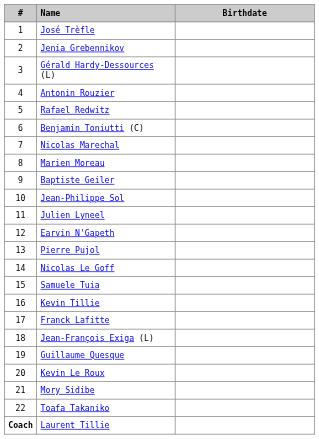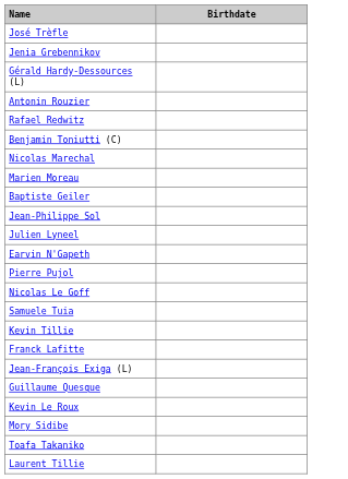 <table border="1" cellspacing="2" cellpadding="5" style="border-collapse: collapse; font-size: 90%;">
 <tr style="background:#ccc;">
-<th>#</th>
 <th style="text-align:left; width:16em;">Name</th>
 <th style="text-align:center; width:16em;">Birthdate</th>
 </tr>
 <tr>
-<td style="text-align:center;">1</td>
 <td><a href='#'>José Trèfle</a></td>
 <td align="center"></td>
 </tr>
 <tr>
-<td style="text-align:center;">2</td>
 <td><a href='#'>Jenia Grebennikov</a></td>
 <td align="center"></td>
 </tr>
 <tr>
-<td style="text-align:center;">3</td>
 <td><a href='#'>Gérald Hardy-Dessources</a> (L)</td>
 <td align="center"></td>
 </tr>
 <tr>
-<td style="text-align:center;">4</td>
 <td><a href='#'>Antonin Rouzier</a></td>
 <td align="center"></td>
 </tr>
 <tr>
-<td style="text-align:center;">5</td>
 <td><a href='#'>Rafael Redwitz</a></td>
 <td align="center"></td>
 </tr>
 <tr>
-<td style="text-align:center;">6</td>
 <td><a href='#'>Benjamin Toniutti</a> (C)</td>
 <td align="center"></td>
 </tr>
 <tr>
-<td style="text-align:center;">7</td>
 <td><a href='#'>Nicolas Marechal</a></td>
 <td align="center"></td>
 </tr>
 <tr>
-<td style="text-align:center;">8</td>
 <td><a href='#'>Marien Moreau</a></td>
 <td align="center"></td>
 </tr>
 <tr>
-<td style="text-align:center;">9</td>
 <td><a href='#'>Baptiste Geiler</a></td>
 <td align="center"></td>
 </tr>
 <tr>
-<td style="text-align:center;">10</td>
 <td><a href='#'>Jean-Philippe Sol</a></td>
 <td align="center"></td>
 </tr>
 <tr>
-<td style="text-align:center;">11</td>
 <td><a href='#'>Julien Lyneel</a></td>
 <td align="center"></td>
 </tr>
 <tr>
-<td style="text-align:center;">12</td>
 <td><a href='#'>Earvin N'Gapeth</a></td>
 <td align="center"></td>
 </tr>
 <tr>
-<td style="text-align:center;">13</td>
 <td><a href='#'>Pierre Pujol</a></td>
 <td align="center"></td>
 </tr>
 <tr>
-<td style="text-align:center;">14</td>
 <td><a href='#'>Nicolas Le Goff</a></td>
 <td align="center"></td>
 </tr>
 <tr>
-<td style="text-align:center;">15</td>
 <td><a href='#'>Samuele Tuia</a></td>
 <td align="center"></td>
 </tr>
 <tr>
-<td style="text-align:center;">16</td>
 <td><a href='#'>Kevin Tillie</a></td>
 <td align="center"></td>
 </tr>
 <tr>
-<td style="text-align:center;">17</td>
 <td><a href='#'>Franck Lafitte</a></td>
 <td align="center"></td>
 </tr>
 <tr>
-<td style="text-align:center;">18</td>
 <td><a href='#'>Jean-François Exiga</a> (L)</td>
 <td align="center"></td>
 </tr>
 <tr>
-<td style="text-align:center;">19</td>
 <td><a href='#'>Guillaume Quesque</a></td>
 <td align="center"></td>
 </tr>
 <tr>
-<td style="text-align:center;">20</td>
 <td><a href='#'>Kevin Le Roux</a></td>
 <td align="center"></td>
 </tr>
 <tr>
-<td style="text-align:center;">21</td>
 <td><a href='#'>Mory Sidibe</a></td>
 <td align="center"></td>
 </tr>
 <tr>
-<td style="text-align:center;">22</td>
 <td><a href='#'>Toafa Takaniko</a></td>
 <td align="center"></td>
 </tr>
 <tr>
-<td style="text-align:center;"><strong>Coach</strong></td>
 <td><a href='#'>Laurent Tillie</a></td>
 <td align="center"></td>
 </tr>
 </table>
